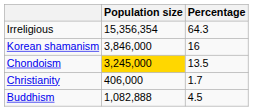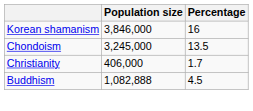 <table class="wikitable">
 <tr>
 <th></th>
 <th>Population size</th>
 <th>Percentage</th>
-</tr>
-<tr>
-<td>Irreligious</td>
-<td>15,356,354</td>
-<td>64.3</td>
 </tr>
 <tr>
 <td><a href='#'>Korean shamanism</a></td>
 <td>3,846,000</td>
 <td>16</td>
 </tr>
 <tr>
 <td><a href='#'>Chondoism</a></td>
-<td style="background: gold;">3,245,000</td>
+<td>3,245,000</td>
 <td>13.5</td>
 </tr>
 <tr>
 <td><a href='#'>Christianity</a></td>
 <td>406,000</td>
 <td>1.7</td>
 </tr>
 <tr>
 <td><a href='#'>Buddhism</a></td>
 <td>1,082,888</td>
 <td>4.5</td>
 </tr>
 </table>
